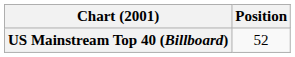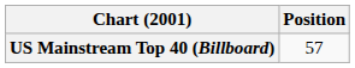 <table class="wikitable plainrowheaders" style="text-align:center">
 <tr>
 <th>Chart (2001)</th>
 <th>Position</th>
 </tr>
 <tr>
 <th scope="row">US Mainstream Top 40 (<em>Billboard</em>)</th>
-<td>52</td>
+<td>57</td>
 </tr>
 </table>
